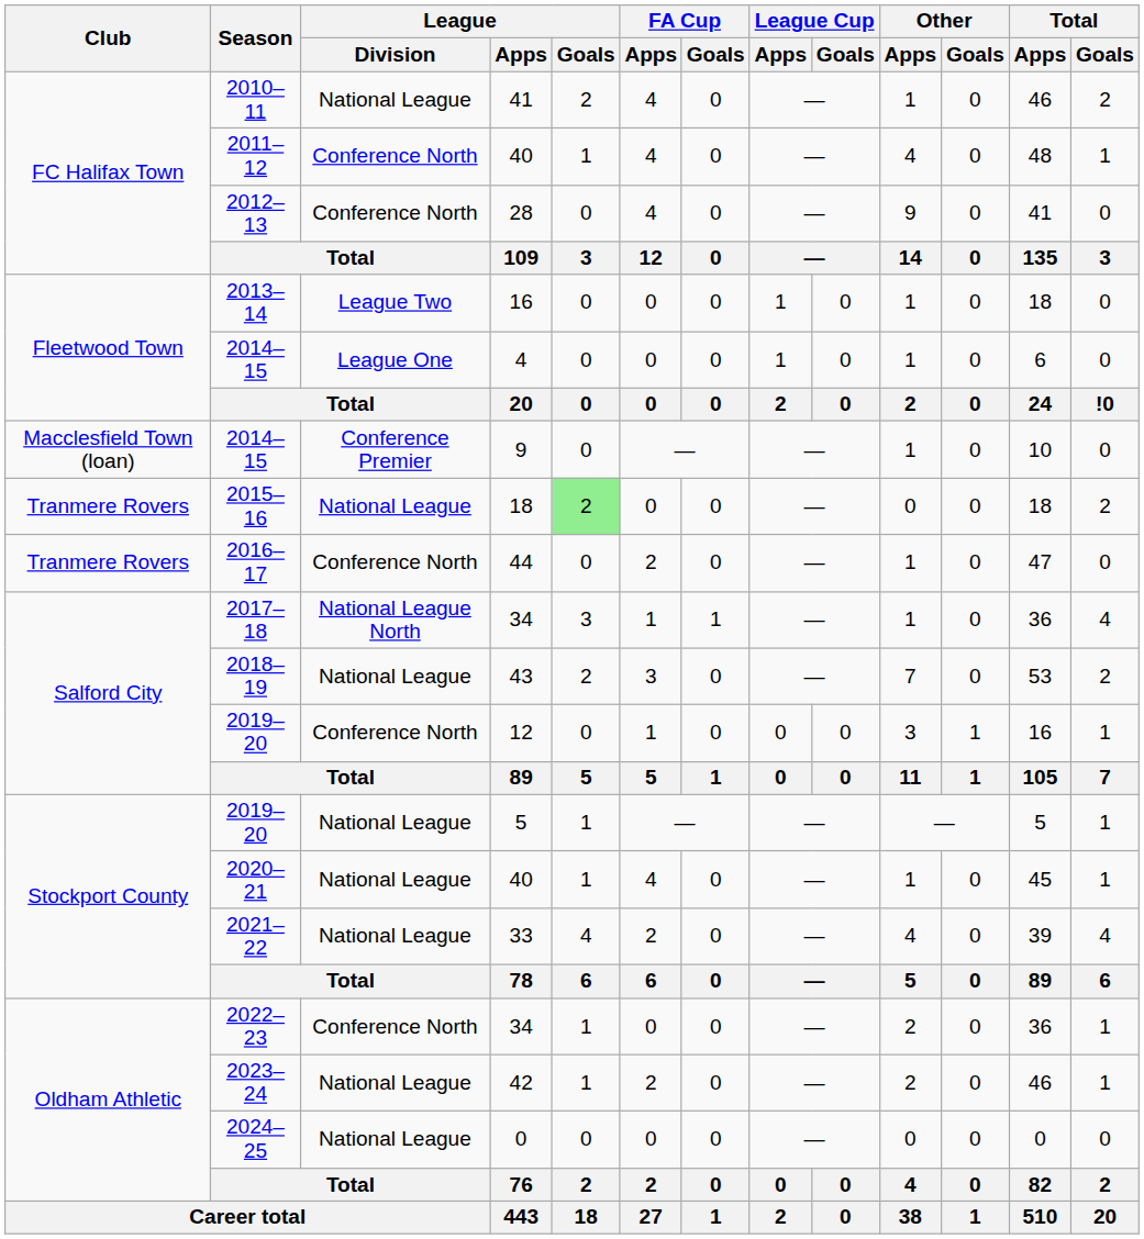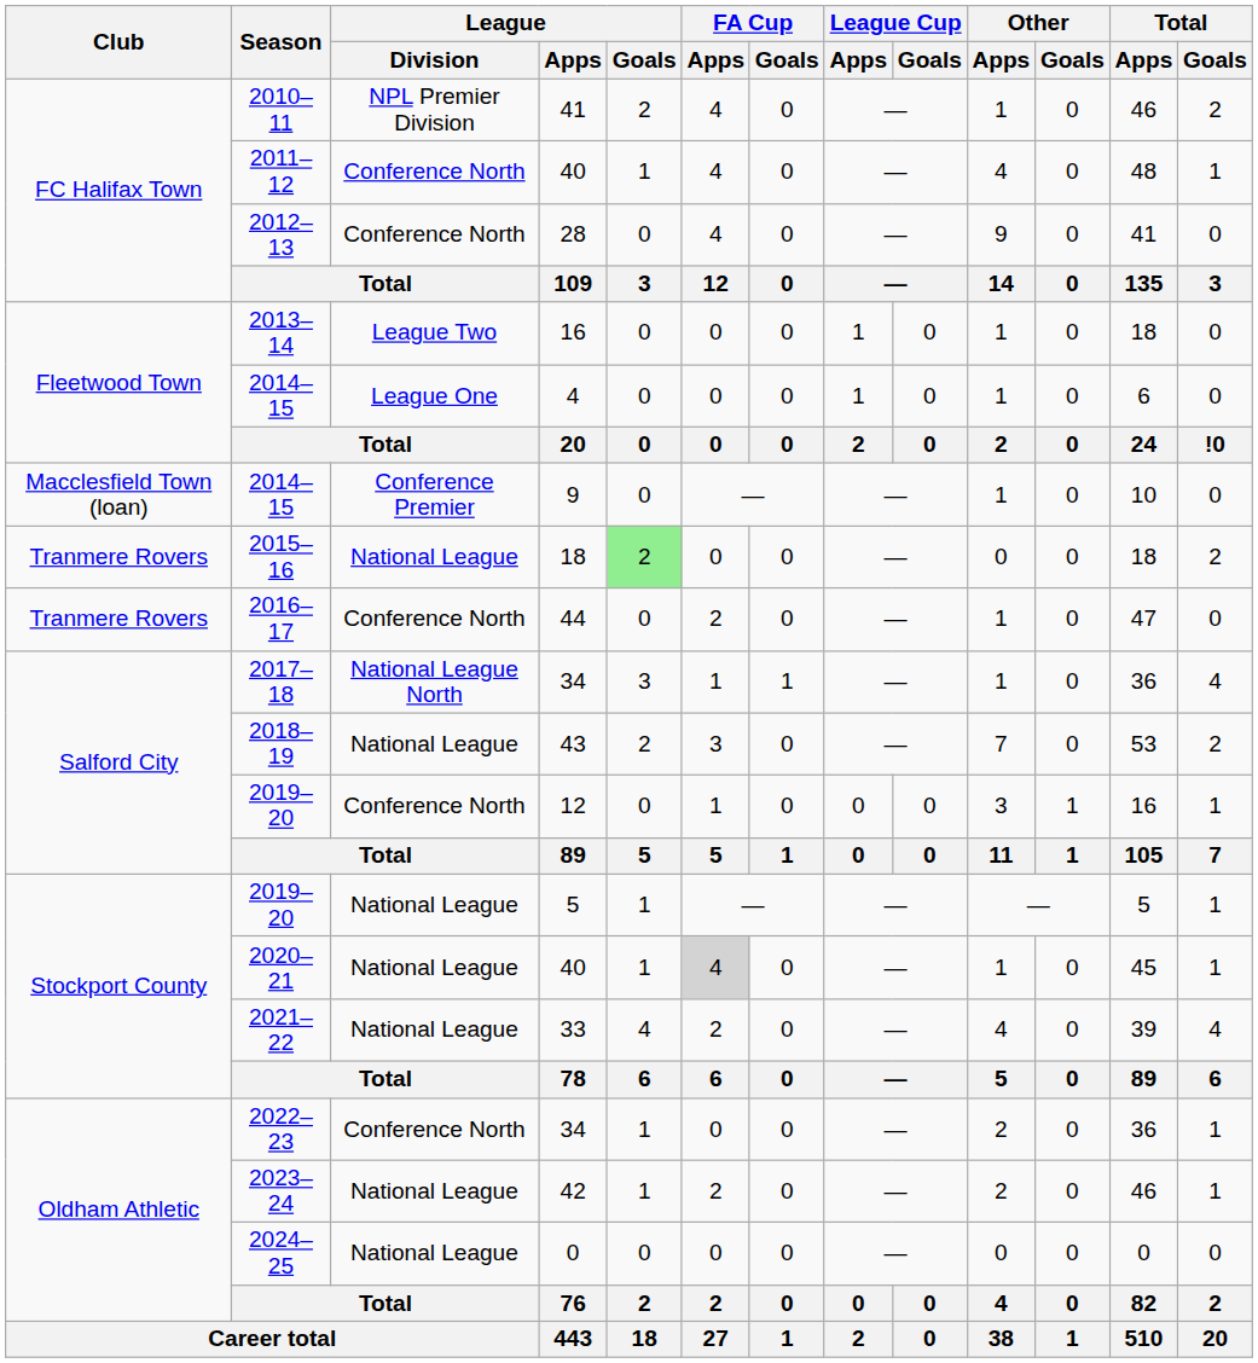 <table class=wikitable style="text-align: center">
 <tr>
 <th rowspan=2>Club</th>
 <th rowspan=2>Season</th>
 <th colspan=3>League</th>
 <th colspan=2><a href='#'>FA Cup</a></th>
 <th colspan=2><a href='#'>League Cup</a></th>
 <th colspan=2>Other</th>
 <th colspan=2>Total</th>
 </tr>
 <tr>
 <th>Division</th>
 <th>Apps</th>
 <th>Goals</th>
 <th>Apps</th>
 <th>Goals</th>
 <th>Apps</th>
 <th>Goals</th>
 <th>Apps</th>
 <th>Goals</th>
 <th>Apps</th>
 <th>Goals</th>
 </tr>
 <tr>
 <td rowspan=4><a href='#'>FC Halifax Town</a></td>
 <td><a href='#'>2010–11</a></td>
-<td>National League</td>
+<td><a href='#'>NPL</a> Premier Division</td>
 <td>41</td>
 <td>2</td>
 <td>4</td>
 <td>0</td>
 <td colspan=2>—</td>
 <td>1</td>
 <td>0</td>
 <td>46</td>
 <td>2</td>
 </tr>
 <tr>
 <td><a href='#'>2011–12</a></td>
 <td><a href='#'>Conference North</a></td>
 <td>40</td>
 <td>1</td>
 <td>4</td>
 <td>0</td>
 <td colspan=2>—</td>
 <td>4</td>
 <td>0</td>
 <td>48</td>
 <td>1</td>
 </tr>
 <tr>
 <td><a href='#'>2012–13</a></td>
 <td>Conference North</td>
 <td>28</td>
 <td>0</td>
 <td>4</td>
 <td>0</td>
 <td colspan=2>—</td>
 <td>9</td>
 <td>0</td>
 <td>41</td>
 <td>0</td>
 </tr>
 <tr>
 <th colspan=2>Total</th>
 <th>109</th>
 <th>3</th>
 <th>12</th>
 <th>0</th>
 <th colspan=2>—</th>
 <th>14</th>
 <th>0</th>
 <th>135</th>
 <th>3</th>
 </tr>
 <tr>
 <td rowspan=3><a href='#'>Fleetwood Town</a></td>
 <td><a href='#'>2013–14</a></td>
 <td><a href='#'>League Two</a></td>
 <td>16</td>
 <td>0</td>
 <td>0</td>
 <td>0</td>
 <td>1</td>
 <td>0</td>
 <td>1</td>
 <td>0</td>
 <td>18</td>
 <td>0</td>
 </tr>
 <tr>
 <td><a href='#'>2014–15</a></td>
 <td><a href='#'>League One</a></td>
 <td>4</td>
 <td>0</td>
 <td>0</td>
 <td>0</td>
 <td>1</td>
 <td>0</td>
 <td>1</td>
 <td>0</td>
 <td>6</td>
 <td>0</td>
 </tr>
 <tr>
 <th colspan=2>Total</th>
 <th>20</th>
 <th>0</th>
 <th>0</th>
 <th>0</th>
 <th>2</th>
 <th>0</th>
 <th>2</th>
 <th>0</th>
 <th>24</th>
 <th>!0</th>
 </tr>
 <tr>
 <td><a href='#'>Macclesfield Town</a> (loan)</td>
 <td><a href='#'>2014–15</a></td>
 <td><a href='#'>Conference Premier</a></td>
 <td>9</td>
 <td>0</td>
 <td colspan=2>—</td>
 <td colspan=2>—</td>
 <td>1</td>
 <td>0</td>
 <td>10</td>
 <td>0</td>
 </tr>
 <tr>
 <td><a href='#'>Tranmere Rovers</a></td>
 <td><a href='#'>2015–16</a></td>
 <td><a href='#'>National League</a></td>
 <td>18</td>
 <td style="background: lightgreen;">2</td>
 <td>0</td>
 <td>0</td>
 <td colspan=2>—</td>
 <td>0</td>
 <td>0</td>
 <td>18</td>
 <td>2</td>
 </tr>
 <tr>
 <td><a href='#'>Tranmere Rovers</a></td>
 <td><a href='#'>2016–17</a></td>
 <td>Conference North</td>
 <td>44</td>
 <td>0</td>
 <td>2</td>
 <td>0</td>
 <td colspan=2>—</td>
 <td>1</td>
 <td>0</td>
 <td>47</td>
 <td>0</td>
 </tr>
 <tr>
 <td rowspan=4><a href='#'>Salford City</a></td>
 <td><a href='#'>2017–18</a></td>
 <td><a href='#'>National League North</a></td>
 <td>34</td>
 <td>3</td>
 <td>1</td>
 <td>1</td>
 <td colspan=2>—</td>
 <td>1</td>
 <td>0</td>
 <td>36</td>
 <td>4</td>
 </tr>
 <tr>
 <td><a href='#'>2018–19</a></td>
 <td>National League</td>
 <td>43</td>
 <td>2</td>
 <td>3</td>
 <td>0</td>
 <td colspan=2>—</td>
 <td>7</td>
 <td>0</td>
 <td>53</td>
 <td>2</td>
 </tr>
 <tr>
 <td><a href='#'>2019–20</a></td>
 <td>Conference North</td>
 <td>12</td>
 <td>0</td>
 <td>1</td>
 <td>0</td>
 <td>0</td>
 <td>0</td>
 <td>3</td>
 <td>1</td>
 <td>16</td>
 <td>1</td>
 </tr>
 <tr>
 <th colspan=2>Total</th>
 <th>89</th>
 <th>5</th>
 <th>5</th>
 <th>1</th>
 <th>0</th>
 <th>0</th>
 <th>11</th>
 <th>1</th>
 <th>105</th>
 <th>7</th>
 </tr>
 <tr>
 <td rowspan=4><a href='#'>Stockport County</a></td>
 <td><a href='#'>2019–20</a></td>
 <td>National League</td>
 <td>5</td>
 <td>1</td>
 <td colspan=2>—</td>
 <td colspan=2>—</td>
 <td colspan=2>—</td>
 <td>5</td>
 <td>1</td>
 </tr>
 <tr>
 <td><a href='#'>2020–21</a></td>
 <td>National League</td>
 <td>40</td>
 <td>1</td>
-<td>4</td>
+<td style="background: lightgrey;">4</td>
 <td>0</td>
 <td colspan=2>—</td>
 <td>1</td>
 <td>0</td>
 <td>45</td>
 <td>1</td>
 </tr>
 <tr>
 <td><a href='#'>2021–22</a></td>
 <td>National League</td>
 <td>33</td>
 <td>4</td>
 <td>2</td>
 <td>0</td>
 <td colspan=2>—</td>
 <td>4</td>
 <td>0</td>
 <td>39</td>
 <td>4</td>
 </tr>
 <tr>
 <th colspan=2>Total</th>
 <th>78</th>
 <th>6</th>
 <th>6</th>
 <th>0</th>
 <th colspan=2>—</th>
 <th>5</th>
 <th>0</th>
 <th>89</th>
 <th>6</th>
 </tr>
 <tr>
 <td rowspan="4"><a href='#'>Oldham Athletic</a></td>
 <td><a href='#'>2022–23</a></td>
 <td>Conference North</td>
 <td>34</td>
 <td>1</td>
 <td>0</td>
 <td>0</td>
 <td colspan="2">—</td>
 <td>2</td>
 <td>0</td>
 <td>36</td>
 <td>1</td>
 </tr>
 <tr>
 <td><a href='#'>2023–24</a></td>
 <td>National League</td>
 <td>42</td>
 <td>1</td>
 <td>2</td>
 <td>0</td>
 <td colspan="2">—</td>
 <td>2</td>
 <td>0</td>
 <td>46</td>
 <td>1</td>
 </tr>
 <tr>
 <td><a href='#'>2024–25</a></td>
 <td>National League</td>
 <td>0</td>
 <td>0</td>
 <td>0</td>
 <td>0</td>
 <td colspan="2">—</td>
 <td>0</td>
 <td>0</td>
 <td>0</td>
 <td>0</td>
 </tr>
 <tr>
 <th colspan="2">Total</th>
 <th>76</th>
 <th>2</th>
 <th>2</th>
 <th>0</th>
 <th>0</th>
 <th>0</th>
 <th>4</th>
 <th>0</th>
 <th>82</th>
 <th>2</th>
 </tr>
 <tr>
 <th colspan=3>Career total</th>
 <th>443</th>
 <th>18</th>
 <th>27</th>
 <th>1</th>
 <th>2</th>
 <th>0</th>
 <th>38</th>
 <th>1</th>
 <th>510</th>
 <th>20</th>
 </tr>
 </table>
